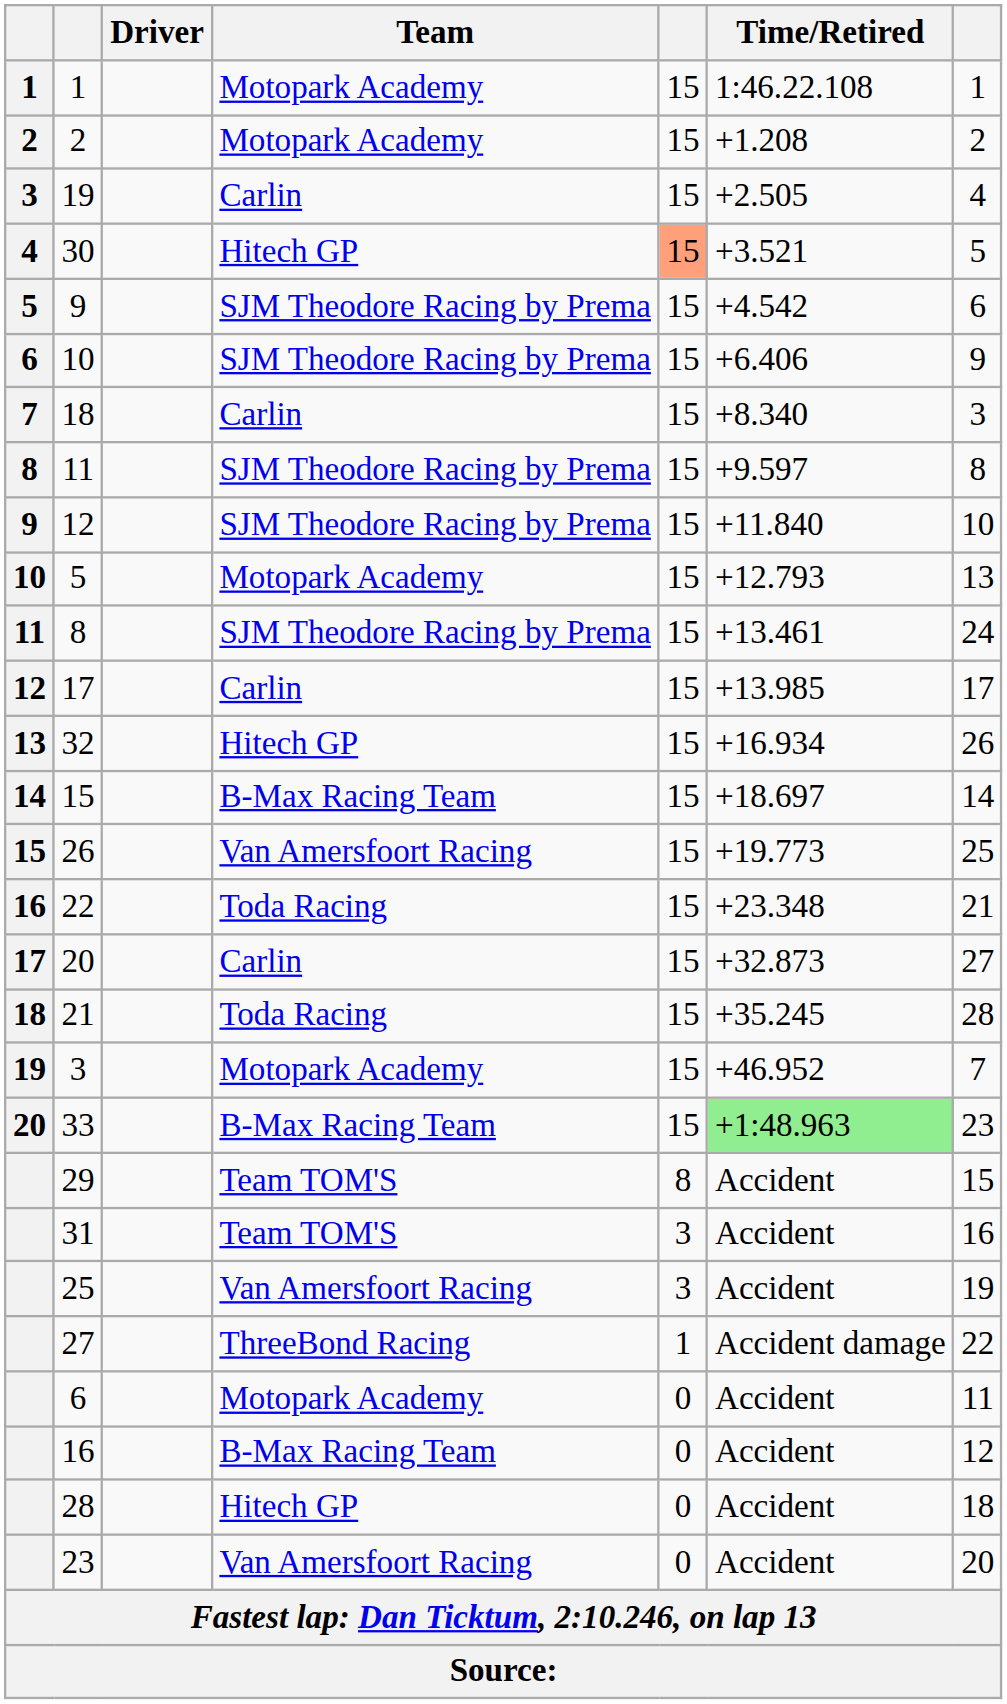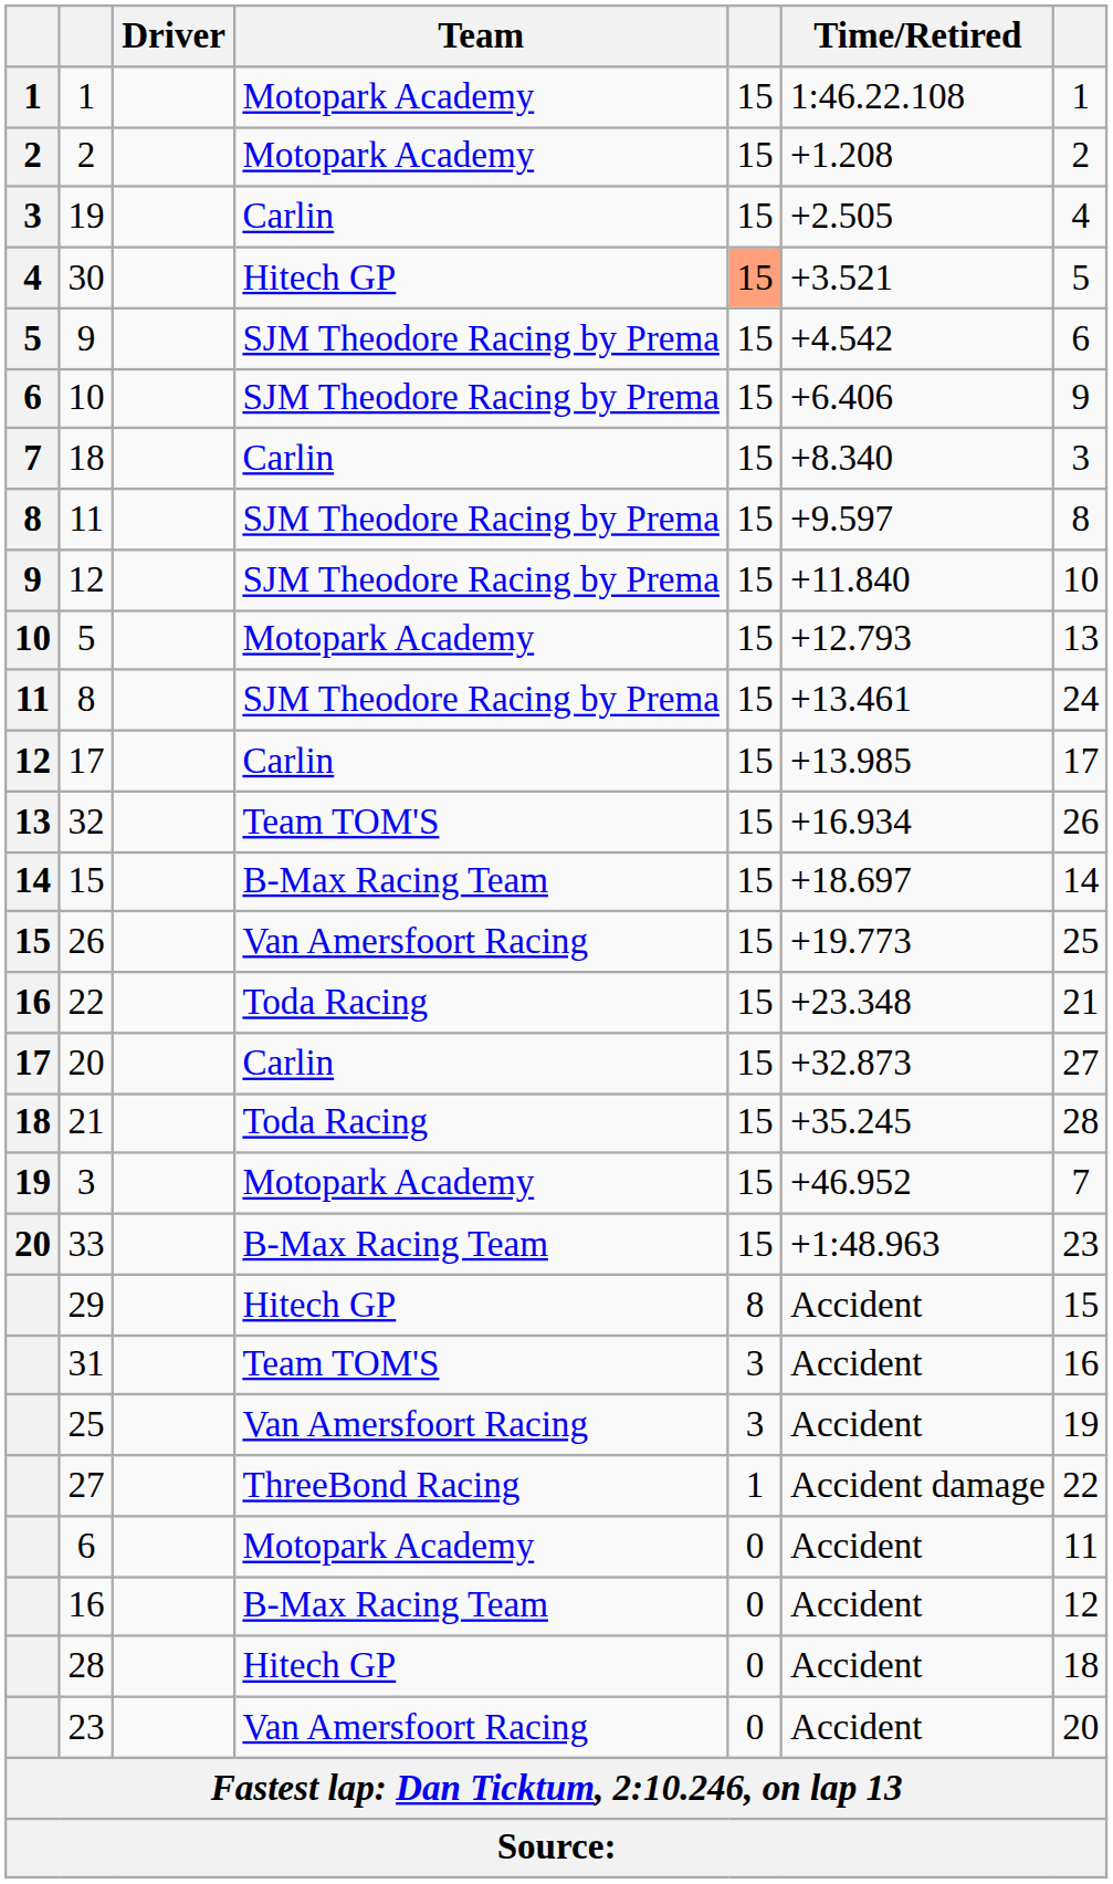 <table class="wikitable" style="font-size:90%;">
 <tr>
 <th scope="col"></th>
 <th scope="col"></th>
 <th scope="col">Driver</th>
 <th scope="col">Team</th>
 <th scope="col"></th>
 <th scope="col">Time/Retired</th>
 <th scope="col"></th>
 </tr>
 <tr>
 <th scope="row">1</th>
 <td align="center">1</td>
 <td></td>
 <td><a href='#'>Motopark Academy</a></td>
 <td align="center">15</td>
 <td>1:46.22.108</td>
 <td align="center">1</td>
 </tr>
 <tr>
 <th scope="row">2</th>
 <td align="center">2</td>
 <td></td>
 <td><a href='#'>Motopark Academy</a></td>
 <td align="center">15</td>
 <td>+1.208</td>
 <td align="center">2</td>
 </tr>
 <tr>
 <th scope="row">3</th>
 <td align="center">19</td>
 <td></td>
 <td><a href='#'>Carlin</a></td>
 <td align="center">15</td>
 <td>+2.505</td>
 <td align="center">4</td>
 </tr>
 <tr>
 <th scope="row">4</th>
 <td align="center">30</td>
 <td></td>
 <td><a href='#'>Hitech GP</a></td>
 <td align="center" style="background: lightsalmon;">15</td>
 <td>+3.521</td>
 <td align="center">5</td>
 </tr>
 <tr>
 <th scope="row">5</th>
 <td align="center">9</td>
 <td></td>
 <td><a href='#'>SJM Theodore Racing by Prema</a></td>
 <td align="center">15</td>
 <td>+4.542</td>
 <td align="center">6</td>
 </tr>
 <tr>
 <th scope="row">6</th>
 <td align="center">10</td>
 <td></td>
 <td><a href='#'>SJM Theodore Racing by Prema</a></td>
 <td align="center">15</td>
 <td>+6.406</td>
 <td align="center">9</td>
 </tr>
 <tr>
 <th scope="row">7</th>
 <td align="center">18</td>
 <td></td>
 <td><a href='#'>Carlin</a></td>
 <td align="center">15</td>
 <td>+8.340</td>
 <td align="center">3</td>
 </tr>
 <tr>
 <th scope="row">8</th>
 <td align="center">11</td>
 <td></td>
 <td><a href='#'>SJM Theodore Racing by Prema</a></td>
 <td align="center">15</td>
 <td>+9.597</td>
 <td align="center">8</td>
 </tr>
 <tr>
 <th scope="row">9</th>
 <td align="center">12</td>
 <td></td>
 <td><a href='#'>SJM Theodore Racing by Prema</a></td>
 <td align="center">15</td>
 <td>+11.840</td>
 <td align="center">10</td>
 </tr>
 <tr>
 <th scope="row">10</th>
 <td align="center">5</td>
 <td></td>
 <td><a href='#'>Motopark Academy</a></td>
 <td align="center">15</td>
 <td>+12.793</td>
 <td align="center">13</td>
 </tr>
 <tr>
 <th scope="row">11</th>
 <td align="center">8</td>
 <td></td>
 <td><a href='#'>SJM Theodore Racing by Prema</a></td>
 <td align="center">15</td>
 <td>+13.461</td>
 <td align="center">24</td>
 </tr>
 <tr>
 <th scope="row">12</th>
 <td align="center">17</td>
 <td></td>
 <td><a href='#'>Carlin</a></td>
 <td align="center">15</td>
 <td>+13.985</td>
 <td align="center">17</td>
 </tr>
 <tr>
 <th scope="row">13</th>
 <td align="center">32</td>
 <td></td>
-<td><a href='#'>Hitech GP</a></td>
+<td><a href='#'>Team TOM'S</a></td>
 <td align="center">15</td>
 <td>+16.934</td>
 <td align="center">26</td>
 </tr>
 <tr>
 <th scope="row">14</th>
 <td align="center">15</td>
 <td></td>
 <td><a href='#'>B-Max Racing Team</a></td>
 <td align="center">15</td>
 <td>+18.697</td>
 <td align="center">14</td>
 </tr>
 <tr>
 <th scope="row">15</th>
 <td align="center">26</td>
 <td></td>
 <td><a href='#'>Van Amersfoort Racing</a></td>
 <td align="center">15</td>
 <td>+19.773</td>
 <td align="center">25</td>
 </tr>
 <tr>
 <th scope="row">16</th>
 <td align="center">22</td>
 <td></td>
 <td><a href='#'>Toda Racing</a></td>
 <td align="center">15</td>
 <td>+23.348</td>
 <td align="center">21</td>
 </tr>
 <tr>
 <th scope="row">17</th>
 <td align="center">20</td>
 <td></td>
 <td><a href='#'>Carlin</a></td>
 <td align="center">15</td>
 <td>+32.873</td>
 <td align="center">27</td>
 </tr>
 <tr>
 <th scope="row">18</th>
 <td align="center">21</td>
 <td></td>
 <td><a href='#'>Toda Racing</a></td>
 <td align="center">15</td>
 <td>+35.245</td>
 <td align="center">28</td>
 </tr>
 <tr>
 <th scope="row">19</th>
 <td align="center">3</td>
 <td></td>
 <td><a href='#'>Motopark Academy</a></td>
 <td align="center">15</td>
 <td>+46.952</td>
 <td align="center">7</td>
 </tr>
 <tr>
 <th scope="row">20</th>
 <td align="center">33</td>
 <td></td>
 <td><a href='#'>B-Max Racing Team</a></td>
 <td align="center">15</td>
-<td style="background: lightgreen;">+1:48.963</td>
+<td>+1:48.963</td>
 <td align="center">23</td>
 </tr>
 <tr>
 <th scope="row"></th>
 <td align="center">29</td>
 <td></td>
-<td><a href='#'>Team TOM'S</a></td>
+<td><a href='#'>Hitech GP</a></td>
 <td align="center">8</td>
 <td>Accident</td>
 <td align="center">15</td>
 </tr>
 <tr>
 <th scope="row"></th>
 <td align="center">31</td>
 <td></td>
 <td><a href='#'>Team TOM'S</a></td>
 <td align="center">3</td>
 <td>Accident</td>
 <td align="center">16</td>
 </tr>
 <tr>
 <th scope="row"></th>
 <td align="center">25</td>
 <td></td>
 <td><a href='#'>Van Amersfoort Racing</a></td>
 <td align="center">3</td>
 <td>Accident</td>
 <td align="center">19</td>
 </tr>
 <tr>
 <th scope="row"></th>
 <td align="center">27</td>
 <td></td>
 <td><a href='#'>ThreeBond Racing</a></td>
 <td align="center">1</td>
 <td>Accident damage</td>
 <td align="center">22</td>
 </tr>
 <tr>
 <th scope="row"></th>
 <td align="center">6</td>
 <td></td>
 <td><a href='#'>Motopark Academy</a></td>
 <td align="center">0</td>
 <td>Accident</td>
 <td align="center">11</td>
 </tr>
 <tr>
 <th scope="row"></th>
 <td align="center">16</td>
 <td></td>
 <td><a href='#'>B-Max Racing Team</a></td>
 <td align="center">0</td>
 <td>Accident</td>
 <td align="center">12</td>
 </tr>
 <tr>
 <th scope="row"></th>
 <td align="center">28</td>
 <td></td>
 <td><a href='#'>Hitech GP</a></td>
 <td align="center">0</td>
 <td>Accident</td>
 <td align="center">18</td>
 </tr>
 <tr>
 <th scope="row"></th>
 <td align="center">23</td>
 <td></td>
 <td><a href='#'>Van Amersfoort Racing</a></td>
 <td align="center">0</td>
 <td>Accident</td>
 <td align="center">20</td>
 </tr>
 <tr>
 <th colspan="7"><em>Fastest lap: <a href='#'>Dan Ticktum</a>, 2:10.246,  on lap 13</em></th>
 </tr>
 <tr class="sortbottom">
 <th colspan="7">Source:</th>
 </tr>
 </table>
